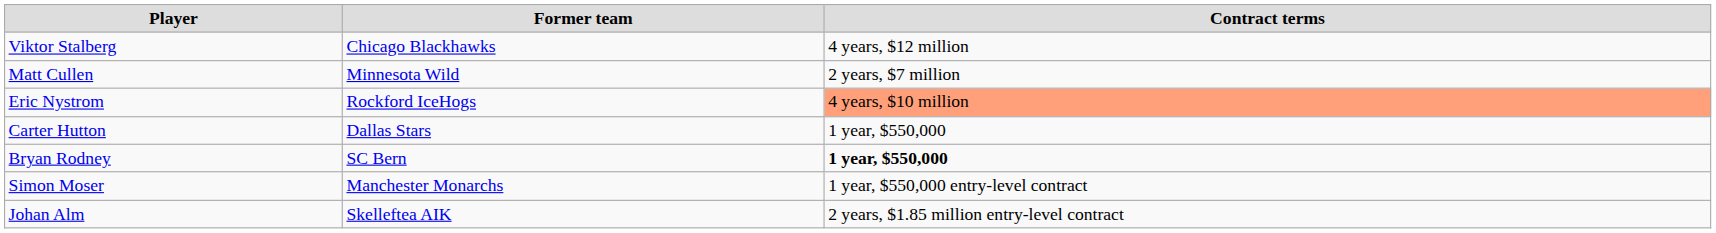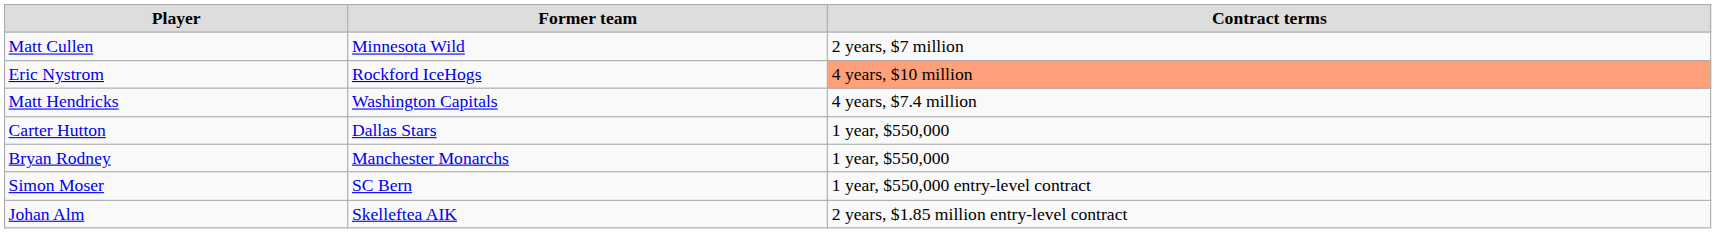 <table class="wikitable" width=98%>
 <tr align="center" bgcolor="#dddddd">
 <td><strong>Player</strong></td>
 <td><strong>Former team</strong></td>
 <td><strong>Contract terms</strong></td>
-</tr>
-<tr>
-<td><a href='#'>Viktor Stalberg</a></td>
-<td><a href='#'>Chicago Blackhawks</a></td>
-<td>4 years, $12 million</td>
 </tr>
 <tr>
 <td><a href='#'>Matt Cullen</a></td>
 <td><a href='#'>Minnesota Wild</a></td>
 <td>2 years, $7 million</td>
 </tr>
 <tr>
 <td><a href='#'>Eric Nystrom</a></td>
 <td><a href='#'>Rockford IceHogs</a></td>
 <td style="background: lightsalmon;">4 years, $10 million</td>
 </tr>
 <tr>
+<td><a href='#'>Matt Hendricks</a></td>
+<td><a href='#'>Washington Capitals</a></td>
+<td>4 years, $7.4 million</td>
+</tr>
+<tr>
 <td><a href='#'>Carter Hutton</a></td>
 <td><a href='#'>Dallas Stars</a></td>
 <td>1 year, $550,000</td>
 </tr>
 <tr>
 <td><a href='#'>Bryan Rodney</a></td>
-<td><a href='#'>SC Bern</a></td>
-<td><strong>1 year, $550,000</strong></td>
+<td><a href='#'>Manchester Monarchs</a></td>
+<td>1 year, $550,000</td>
 </tr>
 <tr>
 <td><a href='#'>Simon Moser</a></td>
-<td><a href='#'>Manchester Monarchs</a></td>
+<td><a href='#'>SC Bern</a></td>
 <td>1 year, $550,000 entry-level contract</td>
 </tr>
 <tr>
 <td><a href='#'>Johan Alm</a></td>
 <td><a href='#'>Skelleftea AIK</a></td>
 <td>2 years, $1.85 million entry-level contract</td>
 </tr>
 </table>
